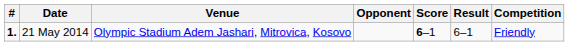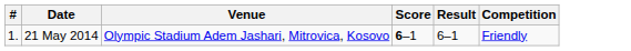 <table class="wikitable">
 <tr>
 <th>#</th>
 <th>Date</th>
 <th>Venue</th>
-<th>Opponent</th>
 <th>Score</th>
 <th>Result</th>
 <th>Competition</th>
 </tr>
 <tr>
-<td><strong>1.</strong></td>
+<td>1.</td>
 <td>21 May 2014</td>
 <td><a href='#'>Olympic Stadium Adem Jashari</a>, <a href='#'>Mitrovica</a>, <a href='#'>Kosovo</a></td>
-<td></td>
 <td><strong>6</strong>–1</td>
 <td>6–1</td>
 <td><a href='#'>Friendly</a></td>
 </tr>
 </table>
